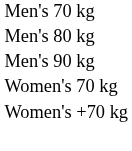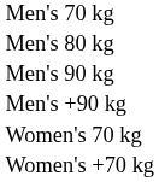 <table>
 <tr>
 <td>Men's 70 kg</td>
 <td></td>
 <td></td>
 <td></td>
 </tr>
 <tr>
 <td>Men's 80 kg</td>
 <td></td>
 <td nowrap></td>
 <td></td>
 </tr>
 <tr>
 <td>Men's 90 kg</td>
 <td></td>
 <td></td>
 <td></td>
 </tr>
 <tr>
+<td>Men's +90 kg</td>
+<td></td>
+<td></td>
+<td></td>
+</tr>
+<tr>
 <td>Women's 70 kg</td>
 <td></td>
 <td></td>
 <td></td>
 </tr>
 <tr>
 <td>Women's +70 kg</td>
 <td nowrap></td>
 <td></td>
 <td nowrap></td>
 </tr>
 </table>
